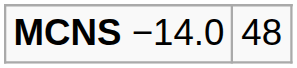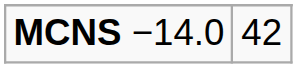 <table class="wikitable">
 <tr align="center">
 </tr>
 <tr align="center">
 <td><strong>MCNS</strong> −14.0</td>
-<td>48</td>
+<td>42</td>
 </tr>
 </table>
